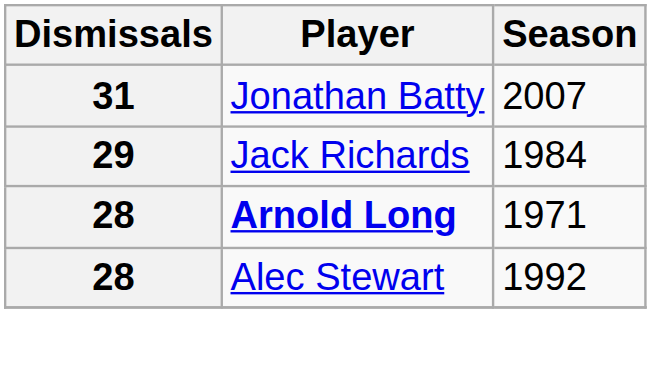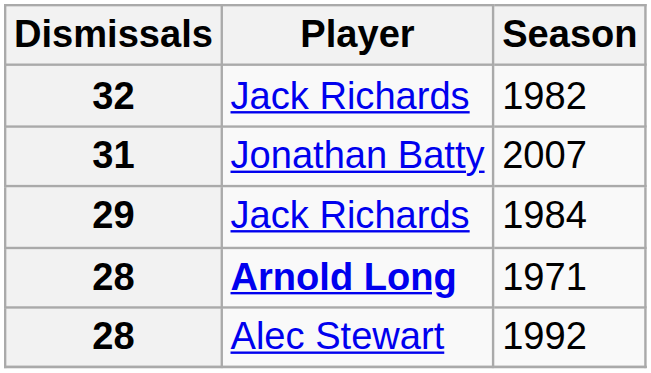 <table class="wikitable">
 <tr>
 <th>Dismissals</th>
 <th>Player</th>
 <th>Season</th>
+</tr>
+<tr>
+<th>32</th>
+<td> <a href='#'>Jack Richards</a></td>
+<td>1982</td>
 </tr>
 <tr>
 <th>31</th>
 <td> <a href='#'>Jonathan Batty</a></td>
 <td>2007</td>
 </tr>
 <tr>
 <th>29</th>
 <td> <a href='#'>Jack Richards</a></td>
 <td>1984</td>
 </tr>
 <tr>
 <th>28</th>
 <td><strong> <a href='#'>Arnold Long</a></strong></td>
 <td>1971</td>
 </tr>
 <tr>
 <th>28</th>
 <td> <a href='#'>Alec Stewart</a></td>
 <td>1992</td>
 </tr>
 <tr>
 </tr>
 </table>
